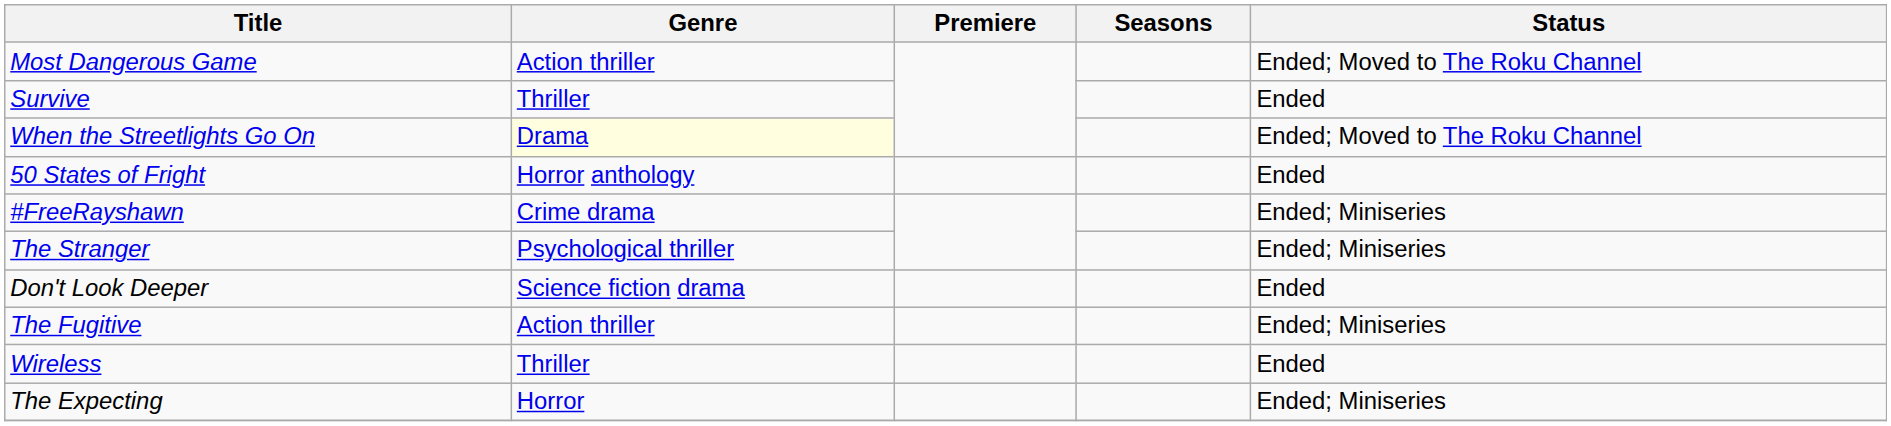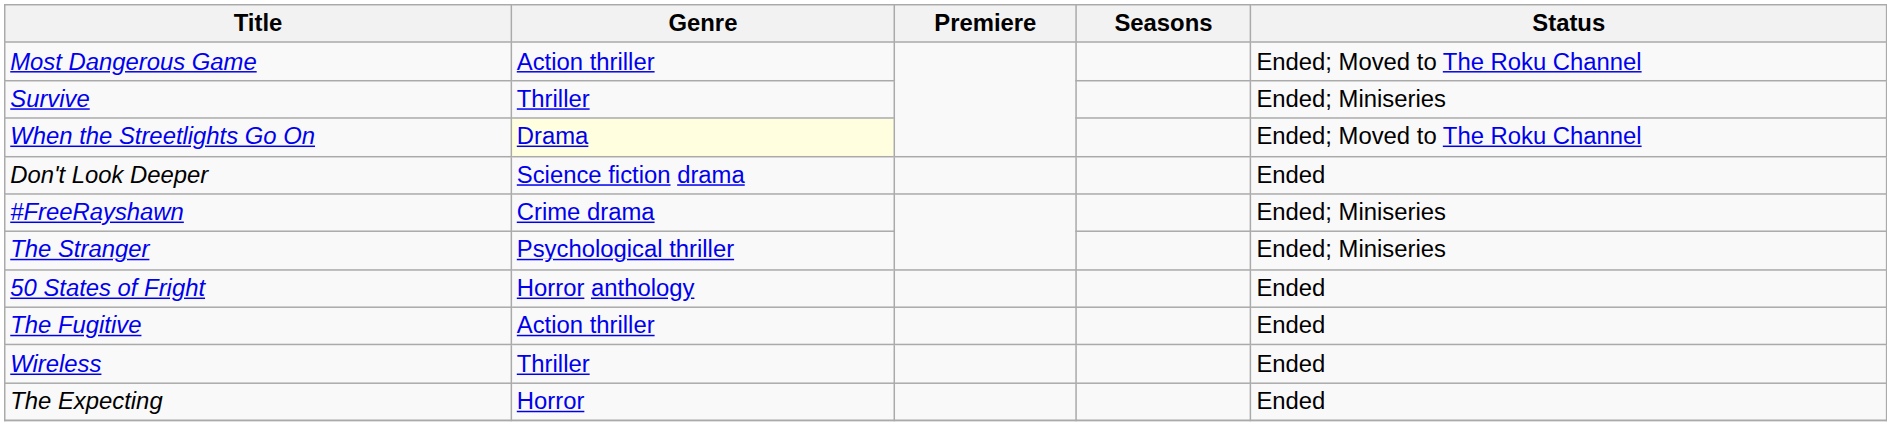 <table class="wikitable sortable" style="width:100%;">
 <tr>
 <th>Title</th>
 <th>Genre</th>
 <th>Premiere</th>
 <th>Seasons</th>
 <th>Status</th>
 </tr>
 <tr>
 <td><em><a href='#'>Most Dangerous Game</a></em></td>
 <td><a href='#'>Action thriller</a></td>
 <td rowspan="3"></td>
 <td></td>
 <td>Ended; Moved to <a href='#'>The Roku Channel</a></td>
 </tr>
 <tr>
 <td><em><a href='#'>Survive</a></em></td>
 <td><a href='#'>Thriller</a></td>
 <td></td>
-<td>Ended</td>
+<td>Ended; Miniseries</td>
 </tr>
 <tr>
 <td><em><a href='#'>When the Streetlights Go On</a></em></td>
 <td style="background: lightyellow;"><a href='#'>Drama</a></td>
 <td></td>
 <td>Ended; Moved to <a href='#'>The Roku Channel</a></td>
 </tr>
 <tr>
-<td><em><a href='#'>50 States of Fright</a></em></td>
-<td><a href='#'>Horror</a> <a href='#'>anthology</a></td>
-<td><br></td>
+<td><em>Don't Look Deeper</em></td>
+<td><a href='#'>Science fiction</a> <a href='#'>drama</a></td>
+<td></td>
 <td></td>
 <td>Ended</td>
 </tr>
 <tr>
 <td><em><a href='#'>#FreeRayshawn</a></em></td>
 <td><a href='#'>Crime drama</a></td>
 <td rowspan="2"></td>
 <td></td>
 <td>Ended; Miniseries</td>
 </tr>
 <tr>
 <td><em><a href='#'>The Stranger</a></em></td>
 <td><a href='#'>Psychological thriller</a></td>
 <td></td>
 <td>Ended; Miniseries</td>
 </tr>
 <tr>
-<td><em>Don't Look Deeper</em></td>
-<td><a href='#'>Science fiction</a> <a href='#'>drama</a></td>
-<td></td>
+<td><em><a href='#'>50 States of Fright</a></em></td>
+<td><a href='#'>Horror</a> <a href='#'>anthology</a></td>
+<td><br></td>
 <td></td>
 <td>Ended</td>
 </tr>
 <tr>
 <td><em><a href='#'>The Fugitive</a></em></td>
 <td><a href='#'>Action thriller</a></td>
 <td></td>
 <td></td>
-<td>Ended; Miniseries</td>
+<td>Ended</td>
 </tr>
 <tr>
 <td><em><a href='#'>Wireless</a></em></td>
 <td><a href='#'>Thriller</a></td>
 <td></td>
 <td></td>
 <td>Ended</td>
 </tr>
 <tr>
 <td><em>The Expecting</em></td>
 <td><a href='#'>Horror</a></td>
 <td></td>
 <td></td>
-<td>Ended; Miniseries</td>
+<td>Ended</td>
 </tr>
 <tr>
 </tr>
 </table>
